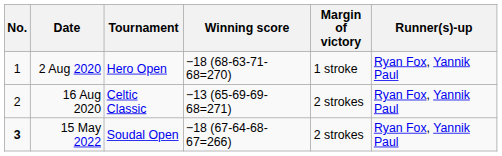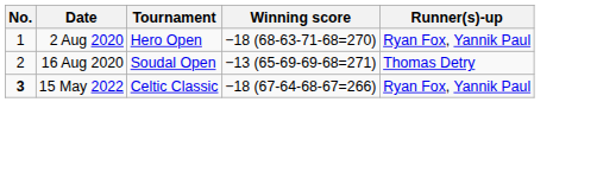 <table class="wikitable" style="font-size:95%;">
 <tr>
 <th>No.</th>
 <th>Date</th>
 <th>Tournament</th>
 <th>Winning score</th>
-<th>Margin of<br>victory</th>
 <th>Runner(s)-up</th>
 </tr>
 <tr>
 <td align=center>1</td>
 <td align=right>2 Aug <a href='#'>2020</a></td>
 <td><a href='#'>Hero Open</a></td>
 <td>−18 (68-63-71-68=270)</td>
-<td>1 stroke</td>
 <td> <a href='#'>Ryan Fox</a>,  <a href='#'>Yannik Paul</a></td>
 </tr>
 <tr>
 <td align=center>2</td>
 <td align=right>16 Aug 2020</td>
-<td><a href='#'>Celtic Classic</a></td>
+<td><a href='#'>Soudal Open</a></td>
 <td>−13 (65-69-69-68=271)</td>
-<td>2 strokes</td>
-<td> <a href='#'>Ryan Fox</a>,  <a href='#'>Yannik Paul</a></td>
+<td> <a href='#'>Thomas Detry</a></td>
 </tr>
 <tr>
 <td align=center><strong>3</strong></td>
 <td align=right>15 May <a href='#'>2022</a></td>
-<td><a href='#'>Soudal Open</a></td>
+<td><a href='#'>Celtic Classic</a></td>
 <td>−18 (67-64-68-67=266)</td>
-<td>2 strokes</td>
 <td> <a href='#'>Ryan Fox</a>,  <a href='#'>Yannik Paul</a></td>
 </tr>
 </table>
